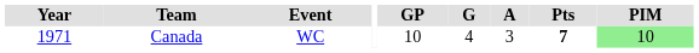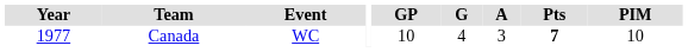 <table border="0" cellpadding="1" cellspacing="0" ID="Table3" style="text-align:center; width:40em">
 <tr ALIGN="center" bgcolor="#e0e0e0">
 <th>Year</th>
 <th>Team</th>
 <th>Event</th>
 <th rowspan="99" bgcolor="#ffffff"></th>
 <th>GP</th>
 <th>G</th>
 <th>A</th>
 <th>Pts</th>
 <th>PIM</th>
 </tr>
 <tr>
-<td><a href='#'>1971</a></td>
+<td><a href='#'>1977</a></td>
 <td><a href='#'>Canada</a></td>
 <td><a href='#'>WC</a></td>
 <td>10</td>
 <td>4</td>
 <td>3</td>
 <td><strong>7</strong></td>
-<td style="background: lightgreen;">10</td>
+<td>10</td>
 </tr>
 </table>
